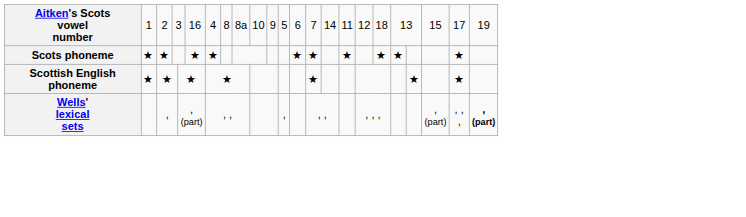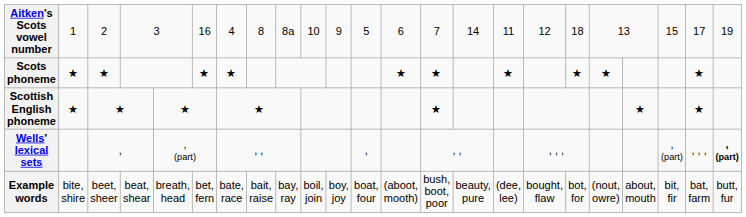 <table class="wikitable" style="text-align:center; font-size:85%;">
 <tr>
 <th><a href='#'>Aitken</a>'s Scots <br>vowel <br>number</th>
 <td>1</td>
 <td>2</td>
 <td colspan=2>3</td>
 <td>16</td>
 <td>4</td>
 <td>8</td>
 <td>8a</td>
 <td>10</td>
 <td>9</td>
 <td>5</td>
 <td>6</td>
 <td>7</td>
 <td>14</td>
 <td>11</td>
 <td>12</td>
 <td>18</td>
 <td colspan=2>13</td>
 <td>15</td>
 <td>17</td>
 <td>19</td>
 </tr>
 <tr>
 <th>Scots phoneme</th>
 <td>★</td>
 <td>★</td>
 <td colspan=2></td>
 <td>★</td>
 <td>★</td>
 <td></td>
 <td colspan=2></td>
 <td></td>
 <td></td>
 <td>★</td>
 <td>★</td>
 <td></td>
 <td>★</td>
 <td></td>
 <td>★</td>
 <td>★</td>
 <td></td>
 <td></td>
 <td>★</td>
 <td></td>
 </tr>
 <tr>
 <th>Scottish English phoneme</th>
 <td>★</td>
 <td colspan=2>★</td>
 <td colspan=2>★</td>
 <td colspan=3>★</td>
 <td colspan=2></td>
 <td></td>
 <td></td>
 <td>★</td>
 <td></td>
 <td></td>
 <td colspan=2></td>
 <td></td>
 <td>★</td>
 <td></td>
 <td>★</td>
 <td></td>
 </tr>
 <tr>
 <th><a href='#'>Wells</a>' <br><a href='#'>lexical <br>sets</a></th>
 <td></td>
 <td colspan=2>, </td>
 <td colspan=2>, <br> <small>(part)</small></td>
 <td colspan=3>, , </td>
 <td colspan=2></td>
 <td>, </td>
 <td></td>
 <td colspan=2>, , </td>
 <td></td>
 <td colspan=2>, , , </td>
 <td></td>
 <td></td>
 <td>,<br>  <small>(part)</small></td>
 <td>, , , </td>
 <td><strong>, <br> <small>(part)</small></strong></td>
 </tr>
+<tr>
+<th>Example words</th>
+<td>bite, shire</td>
+<td>beet, sheer</td>
+<td>beat, shear</td>
+<td>breath, head</td>
+<td>bet, fern</td>
+<td>bate, race</td>
+<td>bait, raise</td>
+<td>bay, ray</td>
+<td>boil, join</td>
+<td>boy, joy</td>
+<td>boat, four</td>
+<td>(aboot, mooth)</td>
+<td>bush, boot, poor</td>
+<td>beauty, pure</td>
+<td>(dee, lee)</td>
+<td>bought, flaw</td>
+<td>bot, for</td>
+<td>(nout, owre)</td>
+<td>about, mouth</td>
+<td>bit, fir</td>
+<td>bat, farm</td>
+<td>butt, fur</td>
+</tr>
 </table>
